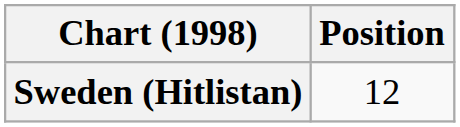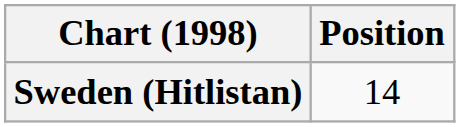 <table class="wikitable plainrowheaders" style="text-align:center">
 <tr>
 <th scope="col">Chart (1998)</th>
 <th scope="col">Position</th>
 </tr>
 <tr>
 <th scope="row">Sweden (Hitlistan)</th>
-<td>12</td>
+<td>14</td>
 </tr>
 </table>
